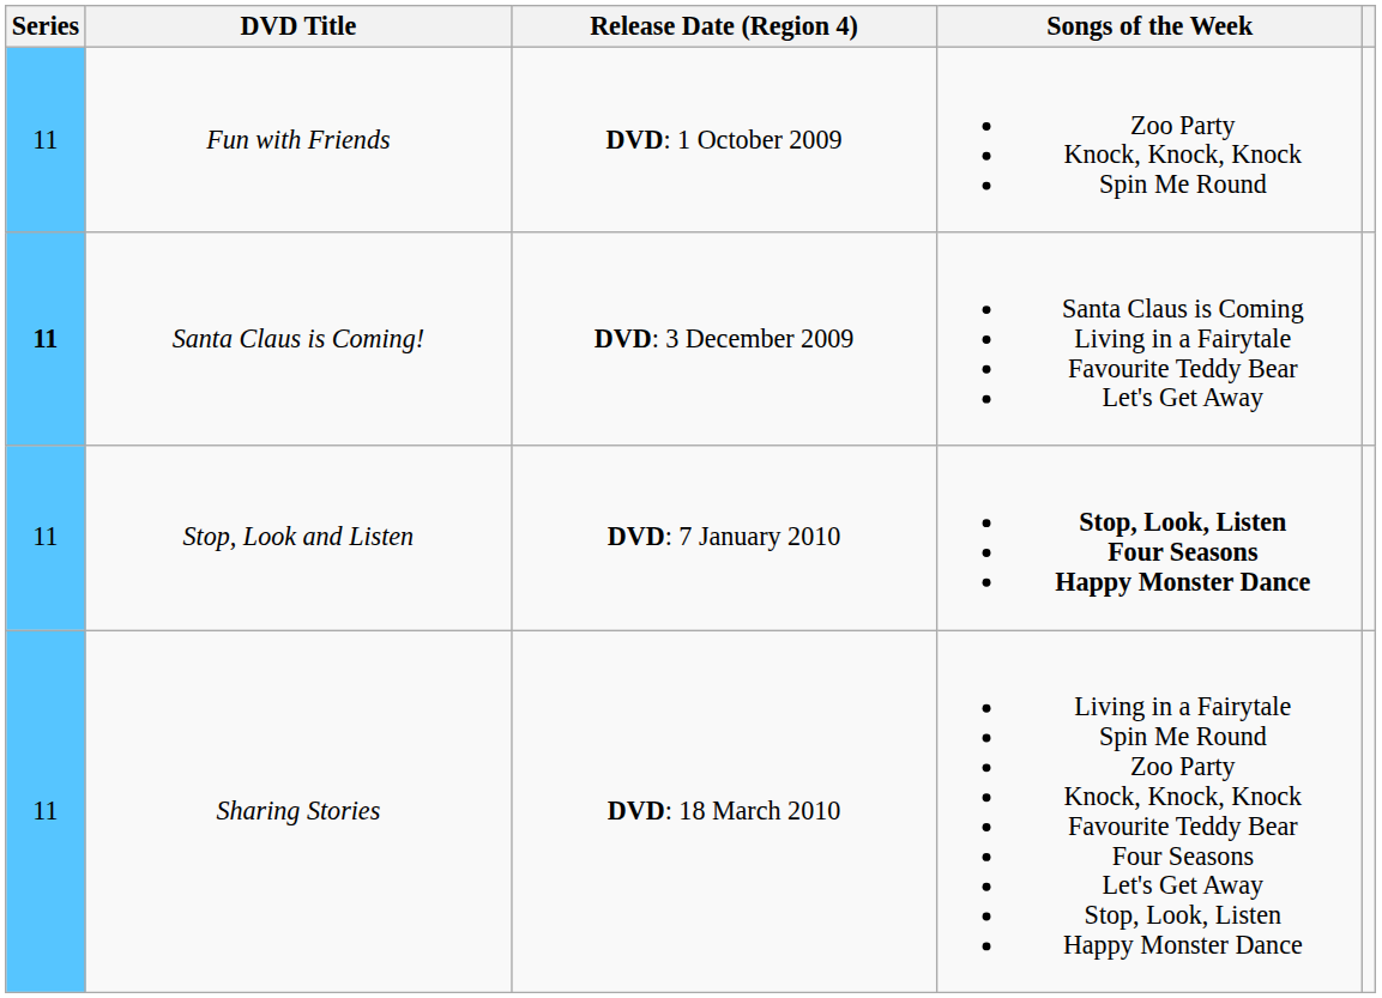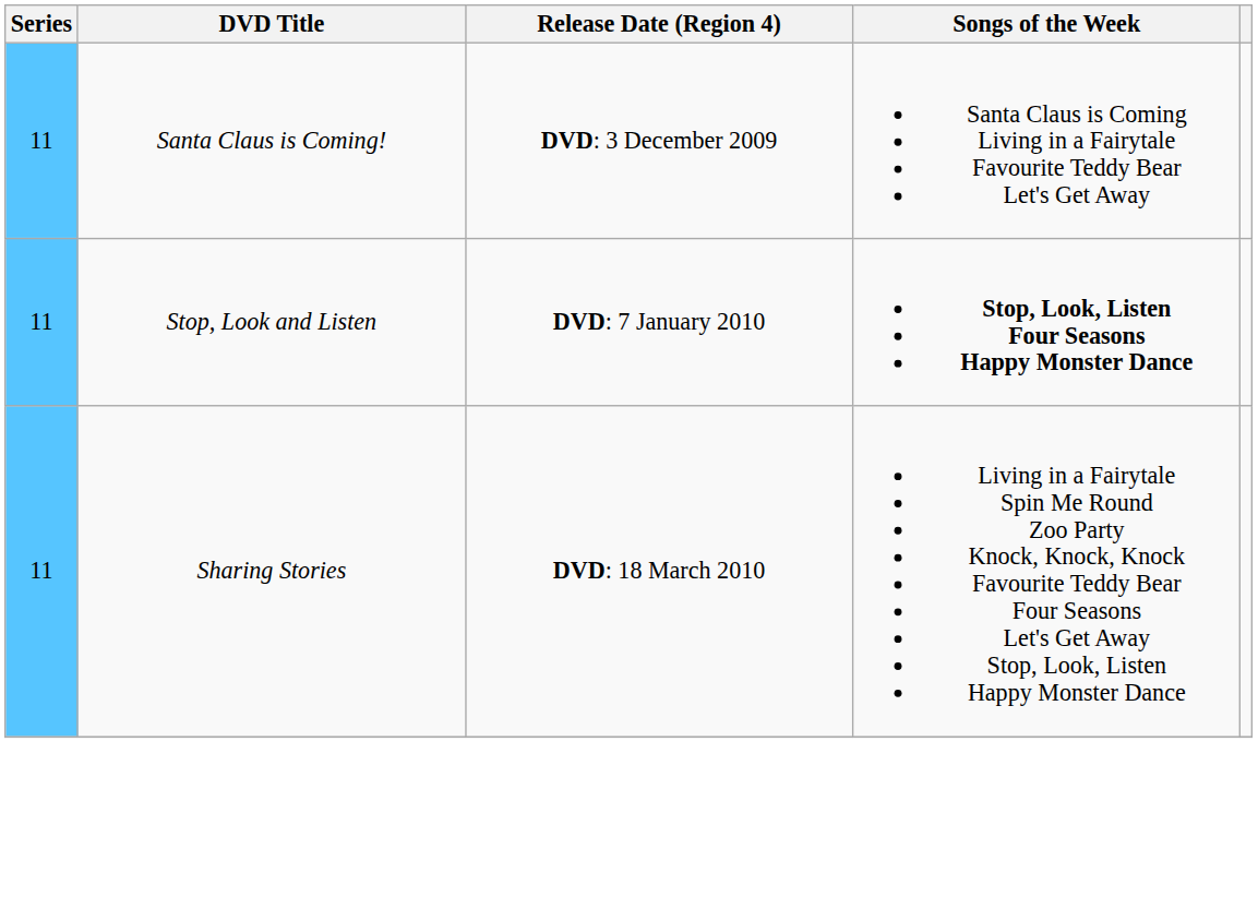 <table class="wikitable">
 <tr>
 <th>Series</th>
 <th style="width: 250px;">DVD Title</th>
 <th style="width: 250px;">Release Date (Region 4)</th>
 <th style="width: 250px;">Songs of the Week</th>
 <th scope="col" class="unsortable"></th>
 </tr>
 <tr>
 <td style="background:#56C5FF; height:10px; text-align:center">11</td>
-<td style="text-align:center"><em>Fun with Friends</em></td>
-<td style="text-align:center"><strong>DVD</strong>: 1 October 2009</td>
-<td style="text-align:center"><br><ul><li>Zoo Party</li><li>Knock, Knock, Knock</li><li>Spin Me Round</li></ul></td>
-<td style="text-align:center;"></td>
-</tr>
-<tr>
-<td style="background:#56C5FF; height:10px; text-align:center"><strong>11</strong></td>
 <td style="text-align:center"><em>Santa Claus is Coming!</em></td>
 <td style="text-align:center"><strong>DVD</strong>: 3 December 2009</td>
 <td style="text-align:center"><br><ul><li>Santa Claus is Coming</li><li>Living in a Fairytale</li><li>Favourite Teddy Bear</li><li>Let's Get Away</li></ul></td>
 <td style="text-align:center;"></td>
 </tr>
 <tr>
 <td style="background:#56C5FF; height:10px; text-align:center">11</td>
 <td style="text-align:center"><em>Stop, Look and Listen</em></td>
 <td style="text-align:center"><strong>DVD</strong>: 7 January 2010</td>
 <td style="text-align:center"><strong><br><ul><li>Stop, Look, Listen</li><li>Four Seasons</li><li>Happy Monster Dance</li></ul></strong></td>
 <td style="text-align:center;"></td>
 </tr>
 <tr>
 <td style="background:#56C5FF; height:10px; text-align:center">11</td>
 <td style="text-align:center"><em>Sharing Stories</em></td>
 <td style="text-align:center"><strong>DVD</strong>: 18 March 2010</td>
 <td style="text-align:center"><br><ul><li>Living in a Fairytale</li><li>Spin Me Round</li><li>Zoo Party</li><li>Knock, Knock, Knock</li><li>Favourite Teddy Bear</li><li>Four Seasons</li><li>Let's Get Away</li><li>Stop, Look, Listen</li><li>Happy Monster Dance</li></ul></td>
 <td style="text-align:center;"></td>
 </tr>
 <tr>
 </tr>
 </table>
